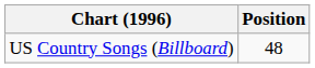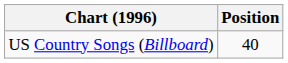 <table class="wikitable sortable">
 <tr>
 <th scope="col">Chart (1996)</th>
 <th scope="col">Position</th>
 </tr>
 <tr>
 <td>US <a href='#'>Country Songs</a> (<em><a href='#'>Billboard</a></em>)</td>
-<td align="center">48</td>
+<td align="center">40</td>
 </tr>
 </table>
